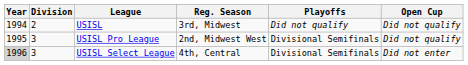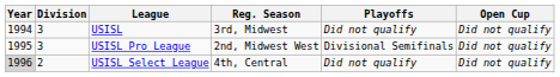 <table class="wikitable">
 <tr>
 <th>Year</th>
 <th>Division</th>
 <th>League</th>
 <th>Reg. Season</th>
 <th>Playoffs</th>
 <th>Open Cup</th>
 </tr>
 <tr>
 <td>1994</td>
-<td>2</td>
+<td>3</td>
 <td><a href='#'>USISL</a></td>
 <td>3rd, Midwest</td>
 <td><em>Did not qualify</em></td>
 <td><em>Did not qualify</em></td>
 </tr>
 <tr>
 <td>1995</td>
 <td>3</td>
 <td><a href='#'>USISL Pro League</a></td>
 <td>2nd, Midwest West</td>
 <td>Divisional Semifinals</td>
 <td><em>Did not qualify</em></td>
 </tr>
 <tr>
 <td style="background: lightgrey;">1996</td>
-<td>3</td>
+<td>2</td>
 <td><a href='#'>USISL Select League</a></td>
 <td>4th, Central</td>
-<td>Divisional Semifinals</td>
-<td><em>Did not enter</em></td>
+<td><em>Did not qualify</em></td>
+<td><em>Did not qualify</em></td>
 </tr>
 </table>
